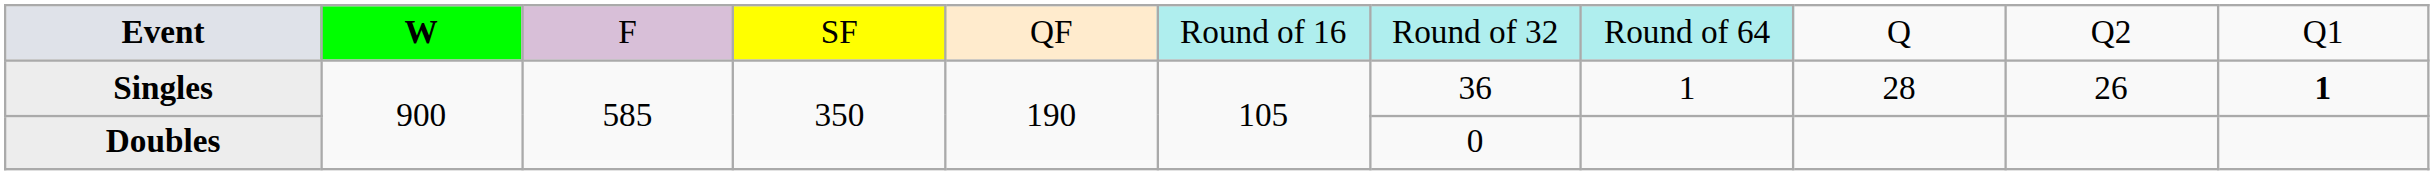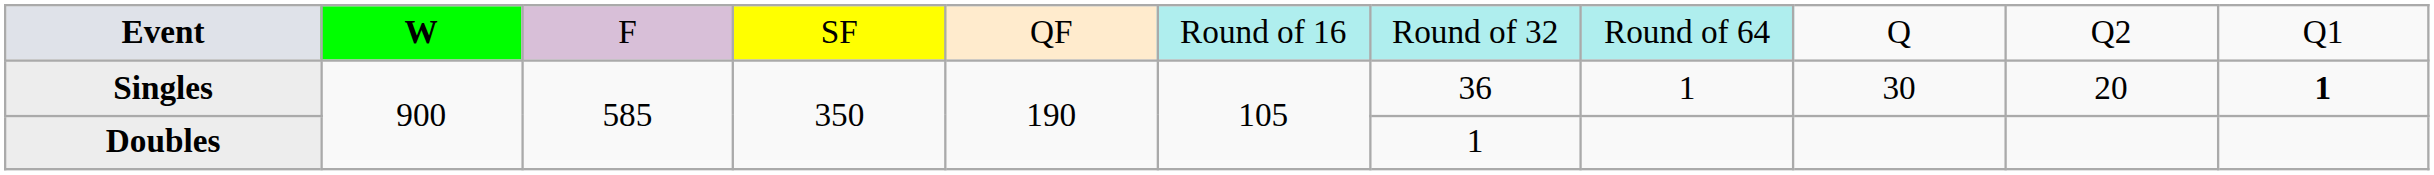 <table class=wikitable style=font-size:90%;text-align:center>
 <tr>
 <td style="width:130px; background:#dfe2e9;"><strong>Event</strong></td>
 <td style="width:80px; background:lime;"><strong>W</strong></td>
 <td style="width:85px; background:thistle;">F</td>
 <td style="width:85px; background:#ff0;">SF</td>
 <td style="width:85px; background:#ffebcd;">QF</td>
 <td style="width:85px; background:#afeeee;">Round of 16</td>
 <td style="width:85px; background:#afeeee;">Round of 32</td>
 <td style="width:85px; background:#afeeee;">Round of 64</td>
 <td width=85>Q</td>
 <td width=85>Q2</td>
 <td width=85>Q1</td>
 </tr>
 <tr>
 <th style="background:#ededed;">Singles</th>
 <td rowspan=2>900</td>
 <td rowspan=2>585</td>
 <td rowspan=2>350</td>
 <td rowspan=2>190</td>
 <td rowspan=2>105</td>
 <td>36</td>
 <td>1</td>
-<td>28</td>
-<td>26</td>
+<td>30</td>
+<td>20</td>
 <td><strong>1</strong></td>
 </tr>
 <tr>
 <th style="background:#ededed;">Doubles</th>
-<td>0</td>
+<td>1</td>
 <td></td>
 <td></td>
 <td></td>
 <td></td>
 </tr>
 </table>
